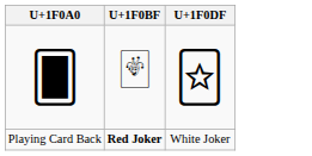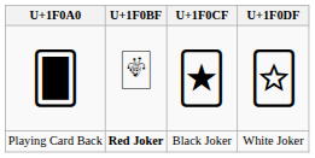 <table class="wikitable" style="text-align:center; font-size:85%;">
 <tr>
 <th>U+1F0A0</th>
 <th>U+1F0BF</th>
+<th>U+1F0CF</th>
 <th>U+1F0DF</th>
 </tr>
 <tr style="font-size:400%;">
 <td>🂠</td>
 <td>🂿</td>
+<td>🃏&#xFE0E;</td>
 <td>🃟</td>
 </tr>
 <tr>
 <td>Playing Card Back</td>
 <td><strong>Red Joker</strong></td>
+<td>Black Joker</td>
 <td>White Joker</td>
 </tr>
 </table>
